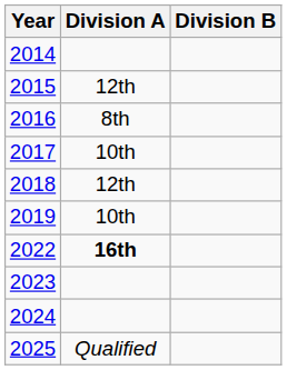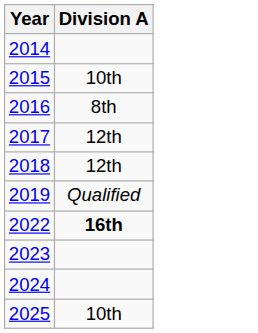 <table class="wikitable" style="text-align:center">
 <tr>
 <th>Year</th>
 <th>Division A</th>
-<th>Division B</th>
 </tr>
 <tr>
 <td><a href='#'>2014</a></td>
 <td></td>
-<td></td>
 </tr>
 <tr>
 <td><a href='#'>2015</a></td>
-<td>12th</td>
-<td></td>
+<td>10th</td>
 </tr>
 <tr>
 <td><a href='#'>2016</a></td>
 <td>8th</td>
-<td></td>
 </tr>
 <tr>
 <td><a href='#'>2017</a></td>
-<td>10th</td>
-<td></td>
+<td>12th</td>
 </tr>
 <tr>
 <td><a href='#'>2018</a></td>
 <td>12th</td>
-<td></td>
 </tr>
 <tr>
 <td><a href='#'>2019</a></td>
-<td>10th</td>
-<td></td>
+<td><em>Qualified</em></td>
 </tr>
 <tr>
 <td><a href='#'>2022</a></td>
 <td><strong>16th</strong></td>
-<td></td>
 </tr>
 <tr>
 <td><a href='#'>2023</a></td>
-<td></td>
 <td></td>
 </tr>
 <tr>
 <td><a href='#'>2024</a></td>
 <td></td>
-<td></td>
 </tr>
 <tr>
 <td><a href='#'>2025</a></td>
-<td><em>Qualified</em></td>
-<td></td>
+<td>10th</td>
 </tr>
 </table>
